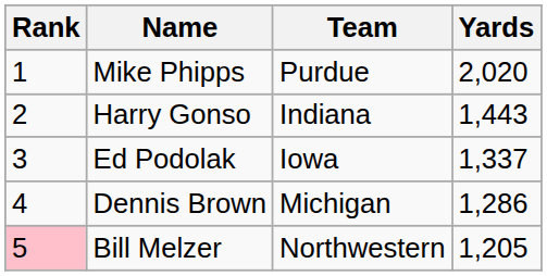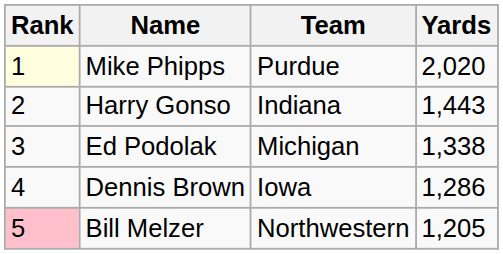 <table class="wikitable" style="font-size: 90%">
 <tr>
 <th>Rank</th>
 <th>Name</th>
 <th>Team</th>
 <th>Yards</th>
 </tr>
 <tr>
-<td>1</td>
+<td style="background: lightyellow;">1</td>
 <td>Mike Phipps</td>
 <td>Purdue</td>
 <td>2,020</td>
 </tr>
 <tr>
 <td>2</td>
 <td>Harry Gonso</td>
 <td>Indiana</td>
 <td>1,443</td>
 </tr>
 <tr>
 <td>3</td>
 <td>Ed Podolak</td>
-<td>Iowa</td>
-<td>1,337</td>
+<td>Michigan</td>
+<td>1,338</td>
 </tr>
 <tr>
 <td>4</td>
 <td>Dennis Brown</td>
-<td>Michigan</td>
+<td>Iowa</td>
 <td>1,286</td>
 </tr>
 <tr>
 <td style="background: pink;">5</td>
 <td>Bill Melzer</td>
 <td>Northwestern</td>
 <td>1,205</td>
 </tr>
 </table>
